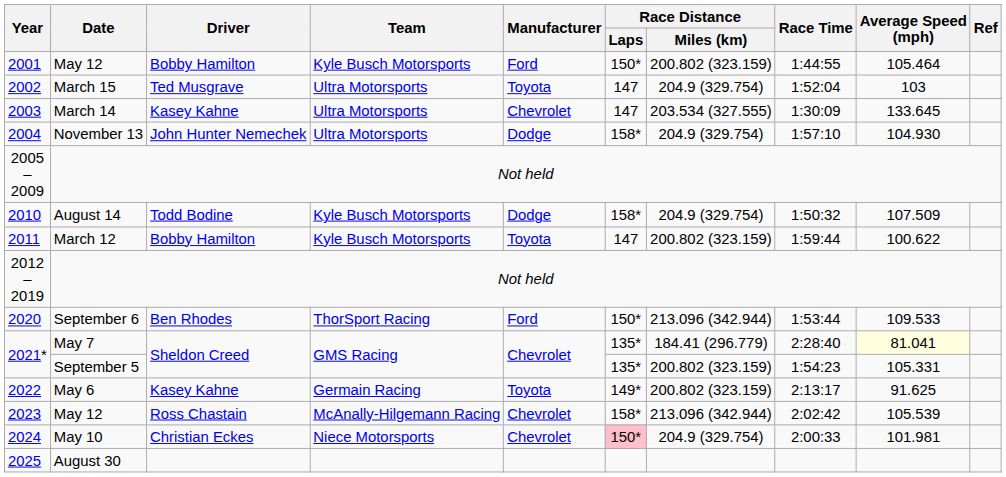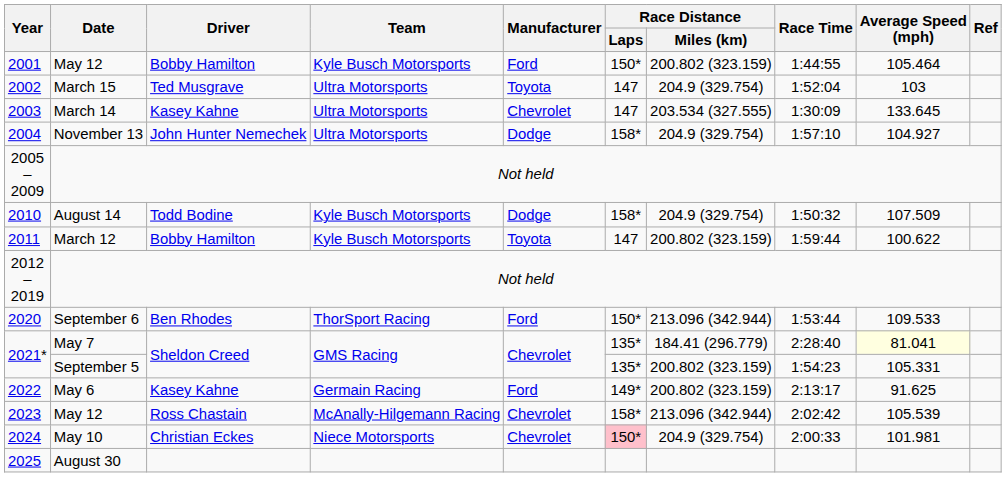 <table class="wikitable" style="font-size: 95%;">
 <tr>
 <th rowspan="2">Year</th>
 <th rowspan="2">Date</th>
 <th rowspan="2">Driver</th>
 <th rowspan="2">Team</th>
 <th rowspan="2">Manufacturer</th>
 <th colspan="2">Race Distance</th>
 <th rowspan="2">Race Time</th>
 <th rowspan="2">Average Speed<br>(mph)</th>
 <th rowspan="2">Ref</th>
 </tr>
 <tr>
 <th>Laps</th>
 <th>Miles (km)</th>
 </tr>
 <tr>
 <td><a href='#'>2001</a></td>
 <td>May 12</td>
 <td><a href='#'>Bobby Hamilton</a></td>
 <td><a href='#'>Kyle Busch Motorsports</a></td>
 <td><a href='#'>Ford</a></td>
 <td align="center">150*</td>
 <td align="center">200.802 (323.159)</td>
 <td align="center">1:44:55</td>
 <td align="center">105.464</td>
 <td align="center"></td>
 </tr>
 <tr>
 <td><a href='#'>2002</a></td>
 <td>March 15</td>
 <td><a href='#'>Ted Musgrave</a></td>
 <td><a href='#'>Ultra Motorsports</a></td>
 <td><a href='#'>Toyota</a></td>
 <td align="center">147</td>
 <td align="center">204.9 (329.754)</td>
 <td align="center">1:52:04</td>
 <td align="center">103</td>
 <td align="center"></td>
 </tr>
 <tr>
 <td><a href='#'>2003</a></td>
 <td>March 14</td>
 <td><a href='#'>Kasey Kahne</a></td>
 <td><a href='#'>Ultra Motorsports</a></td>
 <td><a href='#'>Chevrolet</a></td>
 <td align="center">147</td>
 <td align="center">203.534 (327.555)</td>
 <td align="center">1:30:09</td>
 <td align="center">133.645</td>
 <td align="center"></td>
 </tr>
 <tr>
 <td><a href='#'>2004</a></td>
 <td>November 13</td>
 <td><a href='#'>John Hunter Nemechek</a></td>
 <td><a href='#'>Ultra Motorsports</a></td>
 <td><a href='#'>Dodge</a></td>
 <td align="center">158*</td>
 <td align="center">204.9 (329.754)</td>
 <td align="center">1:57:10</td>
-<td align="center">104.930</td>
+<td align="center">104.927</td>
 <td align="center"></td>
 </tr>
 <tr>
 <td align=center>2005<br>–<br>2009</td>
 <td colspan=9 align=center><em>Not held</em></td>
 </tr>
 <tr>
 <td><a href='#'>2010</a></td>
 <td>August 14</td>
 <td><a href='#'>Todd Bodine</a></td>
 <td><a href='#'>Kyle Busch Motorsports</a></td>
 <td><a href='#'>Dodge</a></td>
 <td align="center">158*</td>
 <td align="center">204.9 (329.754)</td>
 <td align="center">1:50:32</td>
 <td align="center">107.509</td>
 <td align="center"></td>
 </tr>
 <tr>
 <td><a href='#'>2011</a></td>
 <td>March 12</td>
 <td><a href='#'>Bobby Hamilton</a></td>
 <td><a href='#'>Kyle Busch Motorsports</a></td>
 <td><a href='#'>Toyota</a></td>
 <td align="center">147</td>
 <td align="center">200.802 (323.159)</td>
 <td align="center">1:59:44</td>
 <td align="center">100.622</td>
 <td align="center"></td>
 </tr>
 <tr>
 <td align=center>2012<br>–<br>2019</td>
 <td colspan=9 align=center><em>Not held</em></td>
 </tr>
 <tr>
 <td><a href='#'>2020</a></td>
 <td>September 6</td>
 <td><a href='#'>Ben Rhodes</a></td>
 <td><a href='#'>ThorSport Racing</a></td>
 <td><a href='#'>Ford</a></td>
 <td align="center">150*</td>
 <td align="center">213.096 (342.944)</td>
 <td align="center">1:53:44</td>
 <td align="center">109.533</td>
 <td align="center"></td>
 </tr>
 <tr>
 <td rowspan=2><a href='#'>2021</a>*</td>
 <td>May 7</td>
 <td rowspan=2><a href='#'>Sheldon Creed</a></td>
 <td rowspan=2><a href='#'>GMS Racing</a></td>
 <td rowspan=2><a href='#'>Chevrolet</a></td>
 <td align="center">135*</td>
 <td align="center">184.41 (296.779)</td>
 <td align="center">2:28:40</td>
 <td align="center" style="background: lightyellow;">81.041</td>
 <td align="center"></td>
 </tr>
 <tr>
 <td>September 5</td>
 <td align="center">135*</td>
 <td align="center">200.802 (323.159)</td>
 <td align="center">1:54:23</td>
 <td align="center">105.331</td>
 <td align="center"></td>
 </tr>
 <tr>
 <td><a href='#'>2022</a></td>
 <td>May 6</td>
 <td><a href='#'>Kasey Kahne</a></td>
 <td><a href='#'>Germain Racing</a></td>
-<td><a href='#'>Toyota</a></td>
+<td><a href='#'>Ford</a></td>
 <td align="center">149*</td>
 <td align="center">200.802 (323.159)</td>
 <td align="center">2:13:17</td>
 <td align="center">91.625</td>
 <td align="center"></td>
 </tr>
 <tr>
 <td><a href='#'>2023</a></td>
 <td>May 12</td>
 <td><a href='#'>Ross Chastain</a></td>
 <td><a href='#'>McAnally-Hilgemann Racing</a></td>
 <td><a href='#'>Chevrolet</a></td>
 <td align="center">158*</td>
 <td align="center">213.096 (342.944)</td>
 <td align="center">2:02:42</td>
 <td align="center">105.539</td>
 <td align="center"></td>
 </tr>
 <tr>
 <td><a href='#'>2024</a></td>
 <td>May 10</td>
 <td><a href='#'>Christian Eckes</a></td>
 <td><a href='#'>Niece Motorsports</a></td>
 <td><a href='#'>Chevrolet</a></td>
 <td align="center" style="background: pink;">150*</td>
 <td align="center">204.9 (329.754)</td>
 <td align="center">2:00:33</td>
 <td align="center">101.981</td>
 <td align="center"></td>
 </tr>
 <tr>
 <td><a href='#'>2025</a></td>
 <td>August 30</td>
 <td></td>
 <td></td>
 <td></td>
 <td align="center"></td>
 <td align="center"></td>
 <td align="center"></td>
 <td align="center"></td>
 <td align="center"></td>
 </tr>
 </table>
